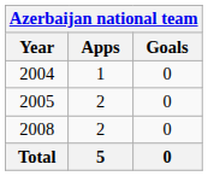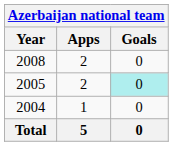 <table class="wikitable" style="text-align:center">
 <tr>
 <th colspan=3><a href='#'>Azerbaijan national team</a></th>
 </tr>
 <tr>
 <th>Year</th>
 <th>Apps</th>
 <th>Goals</th>
 </tr>
 <tr>
-<td>2004</td>
-<td>1</td>
+<td>2008</td>
+<td>2</td>
 <td>0</td>
 </tr>
 <tr>
 <td>2005</td>
 <td>2</td>
-<td>0</td>
+<td style="background: paleturquoise;">0</td>
 </tr>
 <tr>
-<td>2008</td>
-<td>2</td>
+<td>2004</td>
+<td>1</td>
 <td>0</td>
 </tr>
 <tr>
 <th>Total</th>
 <th>5</th>
 <th>0</th>
 </tr>
 </table>
